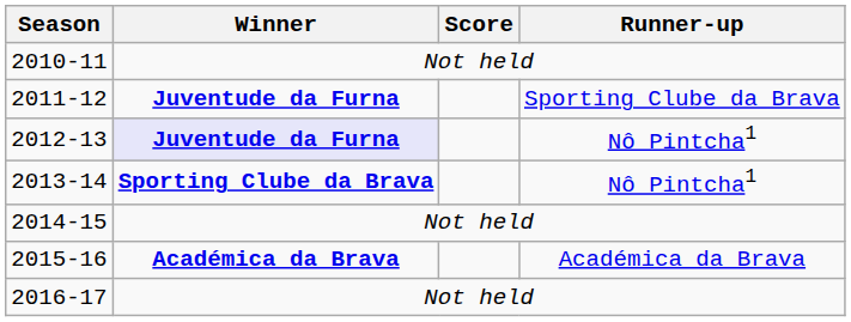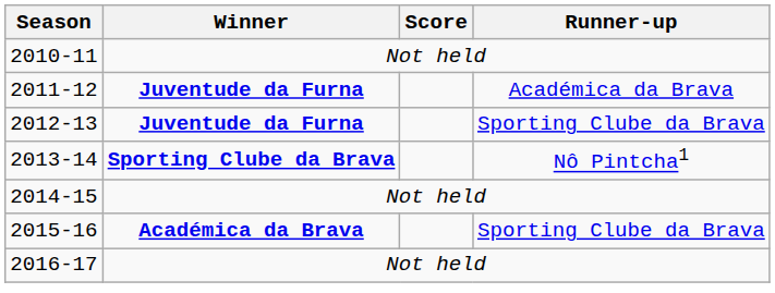 <table class="wikitable" style="text-align: center; font-size:100%">
 <tr>
 <th>Season</th>
 <th>Winner</th>
 <th>Score</th>
 <th>Runner-up</th>
 </tr>
 <tr>
 <td>2010-11</td>
 <td colspan=3><em>Not held</em></td>
 </tr>
 <tr>
 <td>2011-12</td>
 <td><strong><a href='#'>Juventude da Furna</a></strong></td>
 <td></td>
-<td><a href='#'>Sporting Clube da Brava</a></td>
+<td><a href='#'>Académica da Brava</a></td>
 </tr>
 <tr>
 <td>2012-13</td>
-<td style="background: lavender;"><strong><a href='#'>Juventude da Furna</a></strong></td>
+<td><strong><a href='#'>Juventude da Furna</a></strong></td>
 <td></td>
-<td><a href='#'>Nô Pintcha</a><sup>1</sup></td>
+<td><a href='#'>Sporting Clube da Brava</a></td>
 </tr>
 <tr>
 <td>2013-14</td>
 <td><strong><a href='#'>Sporting Clube da Brava</a></strong></td>
 <td></td>
 <td><a href='#'>Nô Pintcha</a><sup>1</sup></td>
 </tr>
 <tr>
 <td>2014-15</td>
 <td colspan=3><em>Not held</em></td>
 </tr>
 <tr>
 <td>2015-16</td>
 <td><strong><a href='#'>Académica da Brava</a></strong></td>
 <td></td>
-<td><a href='#'>Académica da Brava</a></td>
+<td><a href='#'>Sporting Clube da Brava</a></td>
 </tr>
 <tr>
 <td>2016-17</td>
 <td colspan=3><em>Not held</em></td>
 </tr>
 </table>
